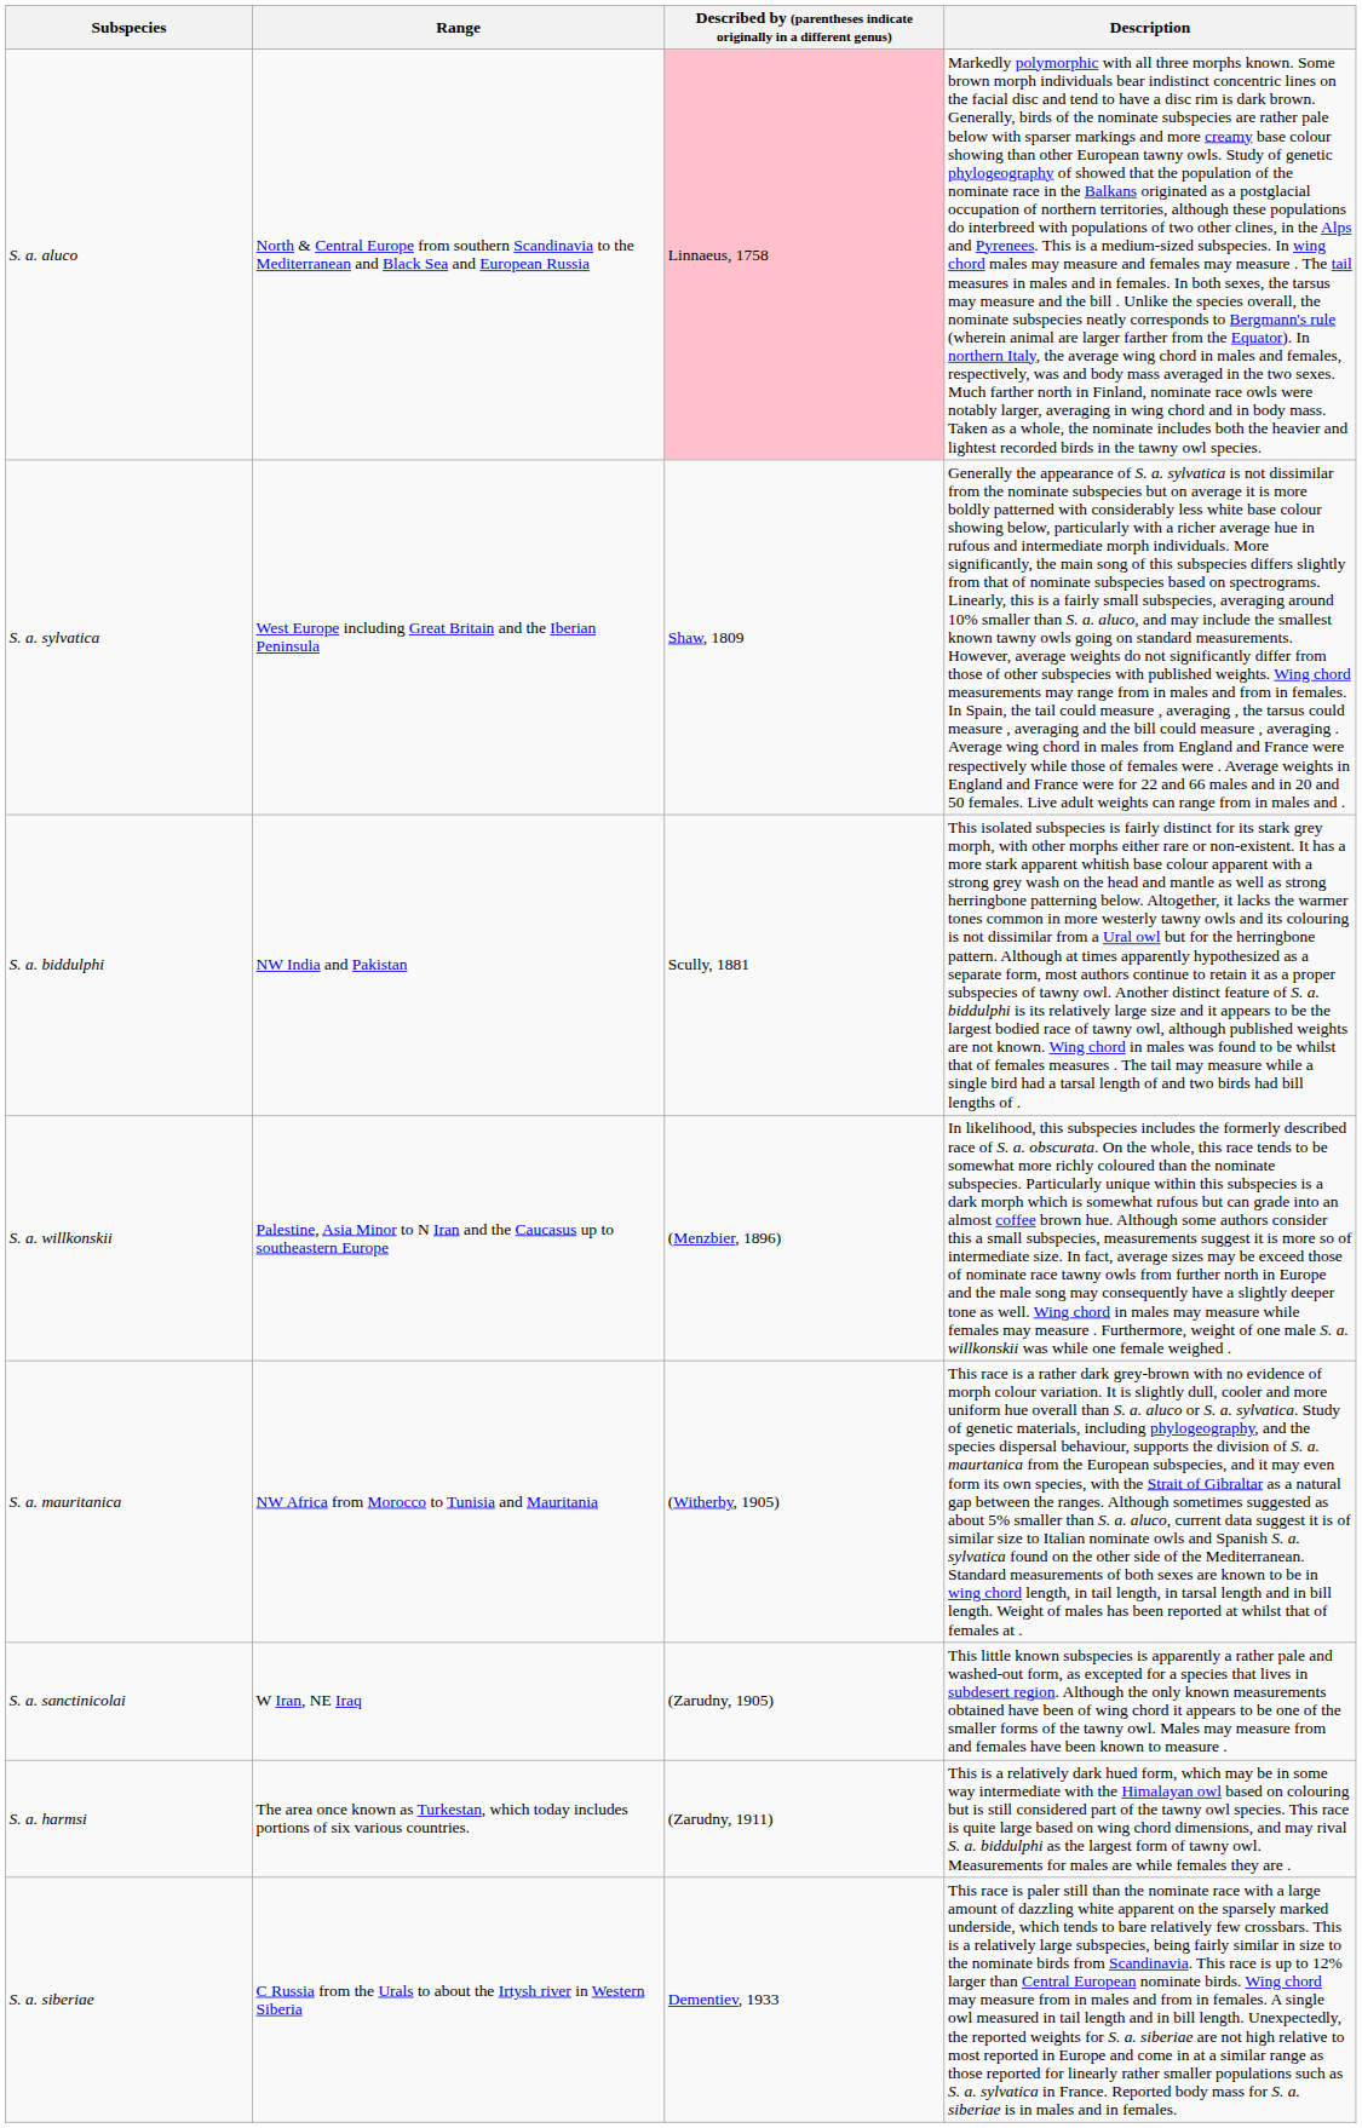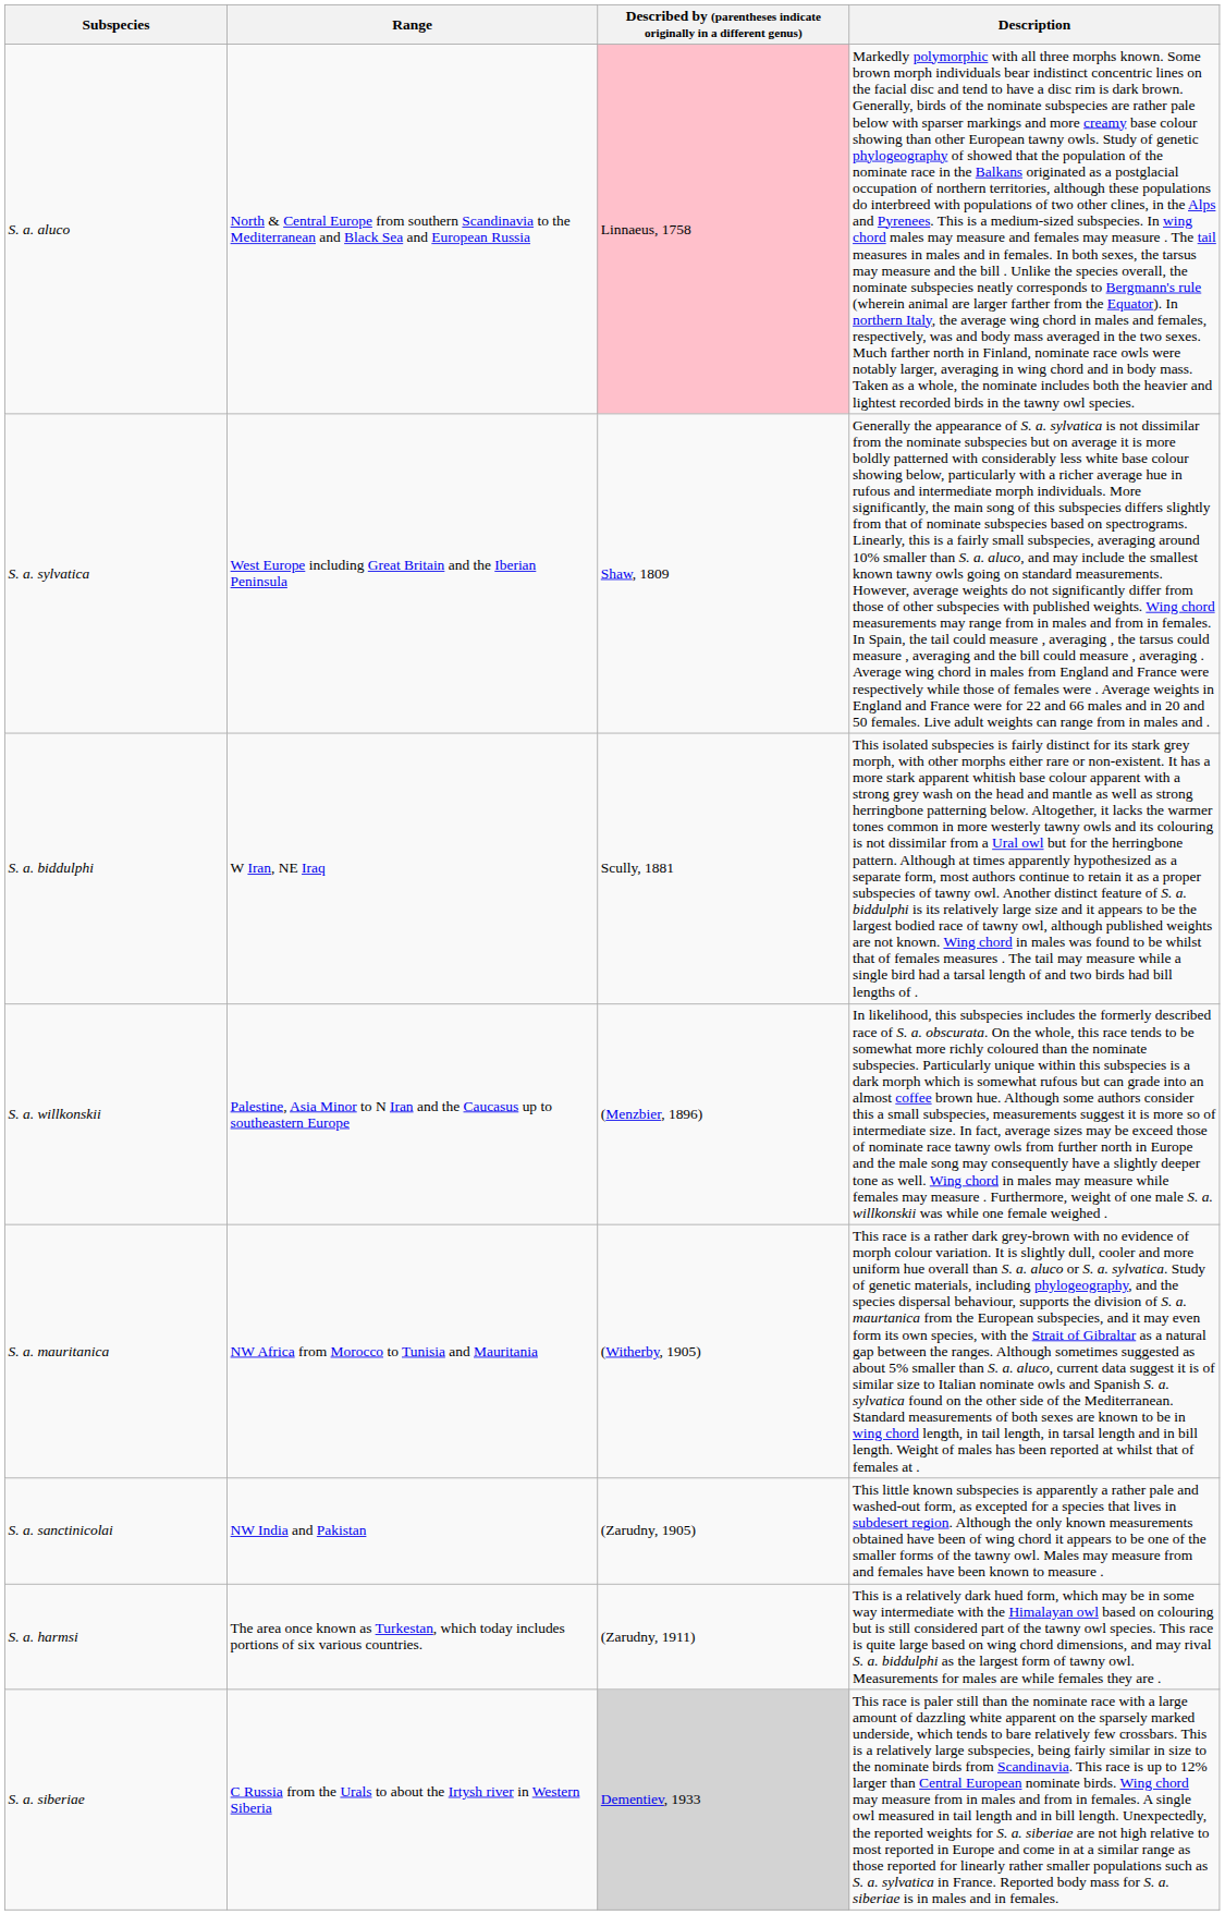 <table width=67% class="wikitable">
 <tr>
 <th width=15%>Subspecies</th>
 <th width=25%>Range</th>
 <th width=17%>Described by <small>(parentheses indicate originally in a different genus)</small></th>
 <th width=25%>Description</th>
 </tr>
 <tr>
 <td><em>S. a. aluco</em></td>
 <td><a href='#'>North</a> & <a href='#'>Central Europe</a> from southern <a href='#'>Scandinavia</a> to the <a href='#'>Mediterranean</a> and <a href='#'>Black Sea</a> and <a href='#'>European Russia</a></td>
 <td style="background: pink;">Linnaeus, 1758</td>
 <td>Markedly <a href='#'>polymorphic</a> with all three morphs known. Some brown morph individuals bear indistinct concentric lines on the facial disc and tend to have a disc rim is dark brown. Generally, birds of the nominate subspecies are rather pale below with sparser markings and more <a href='#'>creamy</a> base colour showing than other European tawny owls. Study of genetic <a href='#'>phylogeography</a> of showed that the population of the nominate race in the <a href='#'>Balkans</a> originated as a postglacial occupation of northern territories, although these populations do interbreed with populations of two other clines, in the <a href='#'>Alps</a> and <a href='#'>Pyrenees</a>. This is a medium-sized subspecies. In <a href='#'>wing chord</a> males may measure  and females may measure . The <a href='#'>tail</a> measures  in males and  in females. In both sexes, the tarsus may measure  and the bill . Unlike the species overall, the nominate subspecies neatly corresponds to <a href='#'>Bergmann's rule</a> (wherein animal are larger farther from the <a href='#'>Equator</a>). In <a href='#'>northern Italy</a>, the average wing chord in males and females, respectively, was  and body mass averaged  in the two sexes. Much farther north in Finland, nominate race owls were notably larger, averaging  in wing chord and  in body mass.  Taken as a whole, the nominate includes both the heavier and lightest recorded birds in the tawny owl species.</td>
 </tr>
 <tr>
 <td><em>S. a. sylvatica</em></td>
 <td><a href='#'>West Europe</a> including <a href='#'>Great Britain</a> and the <a href='#'>Iberian Peninsula</a></td>
 <td><a href='#'>Shaw</a>, 1809</td>
 <td>Generally the appearance of <em>S. a. sylvatica</em> is not dissimilar from the nominate subspecies but on average it is more boldly patterned with considerably less white base colour showing below, particularly with a richer average hue in rufous and intermediate morph individuals. More significantly, the main song of this subspecies differs slightly from that of nominate subspecies based on spectrograms. Linearly, this is a fairly small subspecies, averaging around 10% smaller than <em>S. a. aluco</em>, and may include the smallest known tawny owls going on standard measurements. However, average weights do not significantly differ from those of other subspecies with published weights. <a href='#'>Wing chord</a> measurements may range from  in males and from  in females. In Spain, the tail could measure , averaging , the tarsus could measure , averaging  and the bill could measure , averaging . Average wing chord in males from England and France were  respectively while those of females were . Average weights in England and France were  for 22 and 66 males and  in 20 and 50 females. Live adult weights can range from  in males and .</td>
 </tr>
 <tr>
 <td><em>S. a. biddulphi</em></td>
-<td><a href='#'>NW India</a> and <a href='#'>Pakistan</a></td>
+<td>W <a href='#'>Iran</a>, NE <a href='#'>Iraq</a></td>
 <td>Scully, 1881</td>
 <td>This isolated subspecies is fairly distinct for its stark grey morph, with other morphs either rare or non-existent. It has a more stark apparent whitish base colour apparent with a strong grey wash  on the head and mantle as well as strong herringbone patterning below. Altogether, it lacks the warmer tones common in more westerly tawny owls and its colouring is not dissimilar from a <a href='#'>Ural owl</a> but for the herringbone pattern. Although at times apparently hypothesized as a separate form, most authors continue to retain it as a proper subspecies of tawny owl. Another distinct feature of <em>S. a. biddulphi</em> is its relatively large size and it appears to be the largest bodied race of tawny owl, although published weights are not known. <a href='#'>Wing chord</a> in males was found to be  whilst that of females measures . The tail may measure  while a single bird had a tarsal length of  and two birds had bill lengths of .</td>
 </tr>
 <tr>
 <td><em>S. a. willkonskii</em></td>
 <td><a href='#'>Palestine</a>, <a href='#'>Asia Minor</a> to N <a href='#'>Iran</a> and the <a href='#'>Caucasus</a> up to <a href='#'>southeastern Europe</a></td>
 <td>(<a href='#'>Menzbier</a>, 1896)</td>
 <td>In likelihood, this subspecies includes the formerly described race of <em>S. a. obscurata</em>. On the whole, this race tends to be somewhat more richly coloured than the nominate subspecies. Particularly unique within this subspecies is a dark morph which is somewhat rufous but can grade into an almost <a href='#'>coffee</a> brown hue. Although some authors consider this a small subspecies, measurements suggest it is more so of intermediate size. In fact, average sizes may be exceed those of nominate race tawny owls from further north in Europe and the male song may consequently have a slightly deeper tone as well. <a href='#'>Wing chord</a> in males may measure  while females may measure . Furthermore, weight of one male <em>S. a. willkonskii</em> was  while one female weighed .</td>
 </tr>
 <tr>
 <td><em>S. a. mauritanica</em></td>
 <td><a href='#'>NW Africa</a> from <a href='#'>Morocco</a> to <a href='#'>Tunisia</a> and <a href='#'>Mauritania</a></td>
 <td>(<a href='#'>Witherby</a>, 1905)</td>
 <td>This race is a rather dark grey-brown with no evidence of morph colour variation. It is slightly dull, cooler and more uniform hue overall than <em>S. a. aluco</em> or <em>S. a. sylvatica</em>. Study of genetic materials, including <a href='#'>phylogeography</a>, and the species dispersal behaviour, supports the division of <em>S. a. maurtanica</em> from the European subspecies, and it may even form its own species, with the <a href='#'>Strait of Gibraltar</a> as a natural gap between the ranges. Although sometimes suggested as about 5% smaller than <em>S. a. aluco</em>, current data suggest it is of similar size to Italian nominate owls and Spanish <em>S. a. sylvatica</em> found on the other side of the Mediterranean. Standard measurements of both sexes are known to be  in <a href='#'>wing chord</a> length,  in tail length,  in tarsal length and  in bill length. Weight of males has been reported at  whilst that of females at .</td>
 </tr>
 <tr>
 <td><em>S. a. sanctinicolai</em></td>
-<td>W <a href='#'>Iran</a>, NE <a href='#'>Iraq</a></td>
+<td><a href='#'>NW India</a> and <a href='#'>Pakistan</a></td>
 <td>(Zarudny, 1905)</td>
 <td>This little known subspecies is apparently a rather pale and washed-out form, as excepted for a species that lives in <a href='#'>subdesert region</a>. Although the only known measurements obtained have been of wing chord it appears to be one of the smaller forms of the tawny owl. Males may measure from  and females have been known to measure .</td>
 </tr>
 <tr>
 <td><em>S. a. harmsi</em></td>
 <td>The area once known as <a href='#'>Turkestan</a>, which today includes portions of six various countries.</td>
 <td>(Zarudny, 1911)</td>
 <td>This is a relatively dark hued form, which may be in some way intermediate with the <a href='#'>Himalayan owl</a> based on colouring but is still considered part of the tawny owl species. This race is quite large based on wing chord dimensions, and may rival <em>S. a. biddulphi</em> as the largest form of tawny owl. Measurements for males are  while females they are .</td>
 </tr>
 <tr>
 <td><em>S. a. siberiae</em></td>
 <td><a href='#'>C Russia</a> from the <a href='#'>Urals</a> to about the <a href='#'>Irtysh river</a> in <a href='#'>Western Siberia</a></td>
-<td><a href='#'>Dementiev</a>, 1933</td>
+<td style="background: lightgrey;"><a href='#'>Dementiev</a>, 1933</td>
 <td>This race is paler still than the nominate race with a large amount of dazzling white apparent on the sparsely marked underside, which tends to bare relatively few crossbars. This is a relatively large subspecies, being fairly similar in size to the nominate birds from <a href='#'>Scandinavia</a>. This race is up to 12% larger than <a href='#'>Central European</a> nominate birds.  <a href='#'>Wing chord</a> may measure from  in males and from  in females. A single owl measured  in tail length and  in bill length. Unexpectedly, the reported weights for <em>S. a. siberiae</em> are not high relative to most reported in Europe and come in at a similar range as those reported for linearly rather smaller populations such as <em>S. a. sylvatica</em> in France. Reported body mass for <em>S. a. siberiae</em> is  in males and  in females.</td>
 </tr>
 </table>
